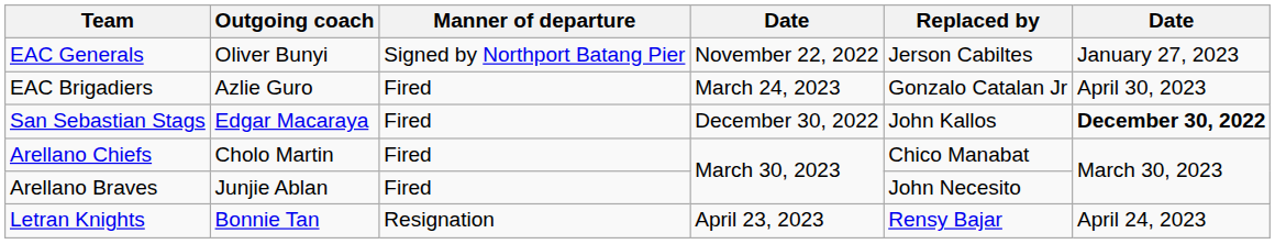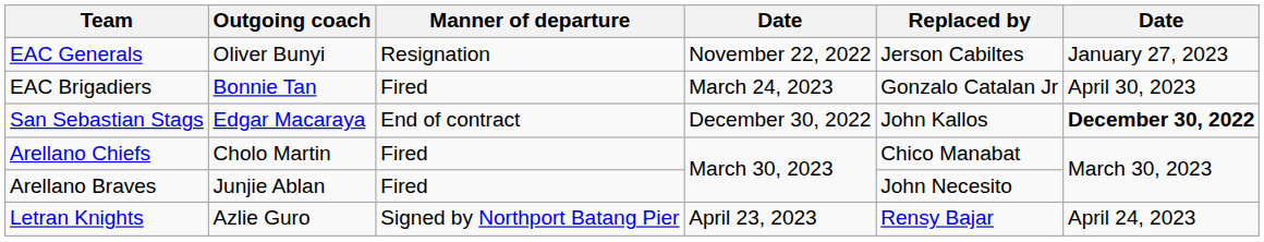 <table class="wikitable">
 <tr>
 <th>Team</th>
 <th>Outgoing coach</th>
 <th>Manner of departure</th>
 <th>Date</th>
 <th>Replaced by</th>
 <th>Date</th>
 </tr>
 <tr>
 <td><a href='#'>EAC Generals</a></td>
 <td>Oliver Bunyi</td>
-<td>Signed by <a href='#'>Northport Batang Pier</a></td>
+<td>Resignation</td>
 <td>November 22, 2022</td>
 <td>Jerson Cabiltes</td>
 <td>January 27, 2023</td>
 </tr>
 <tr>
 <td>EAC Brigadiers</td>
-<td>Azlie Guro</td>
+<td><a href='#'>Bonnie Tan</a></td>
 <td>Fired</td>
 <td>March 24, 2023</td>
 <td>Gonzalo Catalan Jr</td>
 <td>April 30, 2023</td>
 </tr>
 <tr>
 <td><a href='#'>San Sebastian Stags</a></td>
 <td><a href='#'>Edgar Macaraya</a></td>
-<td>Fired</td>
+<td>End of contract</td>
 <td>December 30, 2022</td>
 <td>John Kallos</td>
 <td><strong>December 30, 2022</strong></td>
 </tr>
 <tr>
 <td><a href='#'>Arellano Chiefs</a></td>
 <td>Cholo Martin</td>
 <td>Fired</td>
 <td rowspan="2">March 30, 2023</td>
 <td>Chico Manabat</td>
 <td rowspan="2">March 30, 2023</td>
 </tr>
 <tr>
 <td>Arellano Braves</td>
 <td>Junjie Ablan</td>
 <td>Fired</td>
 <td>John Necesito</td>
 </tr>
 <tr>
 <td><a href='#'>Letran Knights</a></td>
-<td><a href='#'>Bonnie Tan</a></td>
-<td>Resignation</td>
+<td>Azlie Guro</td>
+<td>Signed by <a href='#'>Northport Batang Pier</a></td>
 <td>April 23, 2023</td>
 <td><a href='#'>Rensy Bajar</a></td>
 <td>April 24, 2023</td>
 </tr>
 </table>
